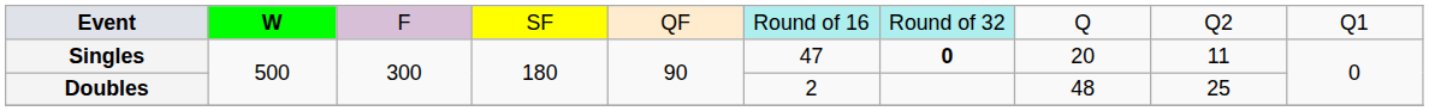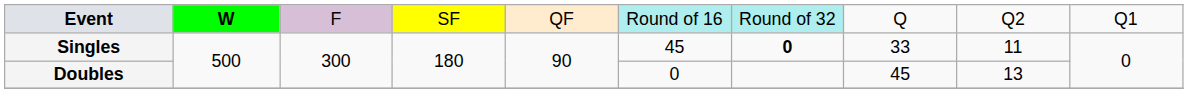 <table class=wikitable style=font-size:90%;text-align:center>
 <tr>
 <td style="width:130px; background:#dfe2e9;"><strong>Event</strong></td>
 <td style="width:80px; background:lime;"><strong>W</strong></td>
 <td style="width:85px; background:thistle;">F</td>
 <td style="width:85px; background:#ff0;">SF</td>
 <td style="width:85px; background:#ffebcd;">QF</td>
 <td style="width:85px; background:#afeeee;">Round of 16</td>
 <td style="width:85px; background:#afeeee;">Round of 32</td>
 <td width=85>Q</td>
 <td width=85>Q2</td>
 <td width=85>Q1</td>
 </tr>
 <tr>
 <th style="background:#f4f4f4;">Singles</th>
 <td rowspan=2>500</td>
 <td rowspan=2>300</td>
 <td rowspan=2>180</td>
 <td rowspan=2>90</td>
-<td>47</td>
+<td>45</td>
 <td><strong>0</strong></td>
-<td>20</td>
+<td>33</td>
 <td>11</td>
 <td rowspan=2>0</td>
 </tr>
 <tr>
 <th style="background:#f4f4f4;">Doubles</th>
-<td>2</td>
+<td>0</td>
 <td></td>
-<td>48</td>
-<td>25</td>
+<td>45</td>
+<td>13</td>
 </tr>
 <tr>
 </tr>
 </table>
